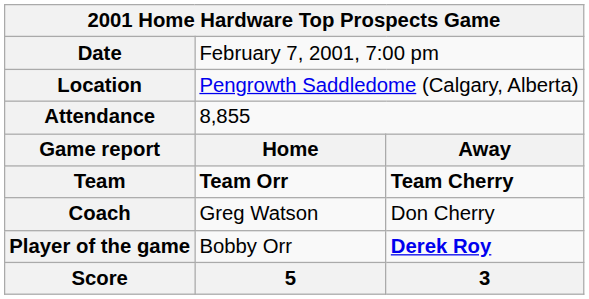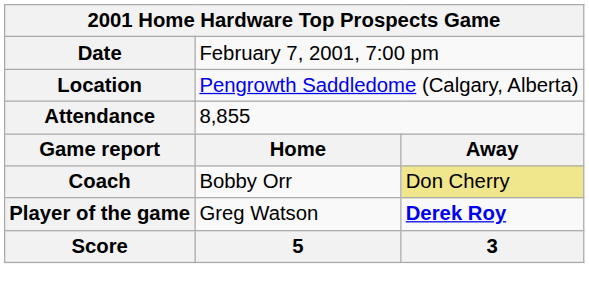 <table class="wikitable">
 <tr>
 <th colspan="3">2001 Home Hardware Top Prospects Game</th>
 </tr>
 <tr>
 <th>Date</th>
 <td colspan="2">February 7, 2001, 7:00 pm</td>
 </tr>
 <tr>
 <th>Location</th>
 <td colspan="2"><a href='#'>Pengrowth Saddledome</a> (Calgary, Alberta)</td>
 </tr>
 <tr>
 <th>Attendance</th>
 <td colspan="2">8,855</td>
 </tr>
 <tr>
 <th>Game report</th>
 <th>Home</th>
 <th>Away</th>
 </tr>
 <tr>
-<th>Team</th>
-<td><strong>Team Orr</strong></td>
-<td><strong>Team Cherry</strong></td>
-</tr>
-<tr>
 <th>Coach</th>
-<td>Greg Watson</td>
-<td>Don Cherry</td>
+<td>Bobby Orr</td>
+<td style="background: khaki;">Don Cherry</td>
 </tr>
 <tr>
 <th>Player of the game</th>
-<td>Bobby Orr</td>
+<td>Greg Watson</td>
 <td><strong><a href='#'>Derek Roy</a></strong></td>
 </tr>
 <tr>
 <th>Score</th>
 <th>5</th>
 <th>3</th>
 </tr>
 </table>
